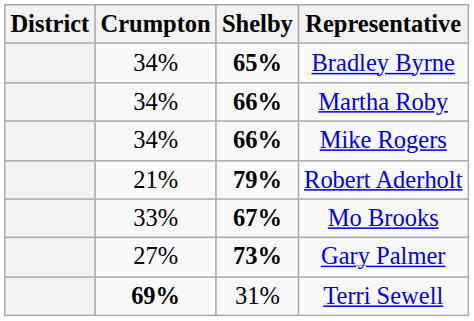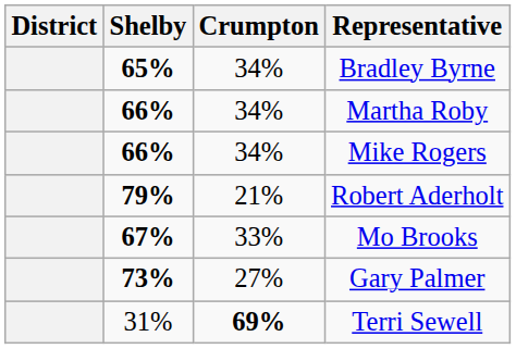 <table class=wikitable>
 <tr>
 <th>District</th>
+<th>Shelby</th>
 <th>Crumpton</th>
-<th>Shelby</th>
 <th>Representative</th>
 </tr>
 <tr align=center>
 <th></th>
+<td><strong>65%</strong></td>
 <td>34%</td>
-<td><strong>65%</strong></td>
 <td><a href='#'>Bradley Byrne</a></td>
 </tr>
 <tr align=center>
 <th></th>
+<td><strong>66%</strong></td>
 <td>34%</td>
-<td><strong>66%</strong></td>
 <td><a href='#'>Martha Roby</a></td>
 </tr>
 <tr align=center>
 <th></th>
+<td><strong>66%</strong></td>
 <td>34%</td>
-<td><strong>66%</strong></td>
 <td><a href='#'>Mike Rogers</a></td>
 </tr>
 <tr align=center>
 <th></th>
+<td><strong>79%</strong></td>
 <td>21%</td>
-<td><strong>79%</strong></td>
 <td><a href='#'>Robert Aderholt</a></td>
 </tr>
 <tr align=center>
 <th></th>
+<td><strong>67%</strong></td>
 <td>33%</td>
-<td><strong>67%</strong></td>
 <td><a href='#'>Mo Brooks</a></td>
 </tr>
 <tr align=center>
 <th></th>
+<td><strong>73%</strong></td>
 <td>27%</td>
-<td><strong>73%</strong></td>
 <td><a href='#'>Gary Palmer</a></td>
 </tr>
 <tr align=center>
 <th></th>
+<td>31%</td>
 <td><strong>69%</strong></td>
-<td>31%</td>
 <td><a href='#'>Terri Sewell</a></td>
 </tr>
 </table>
